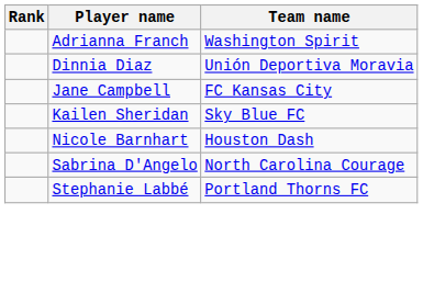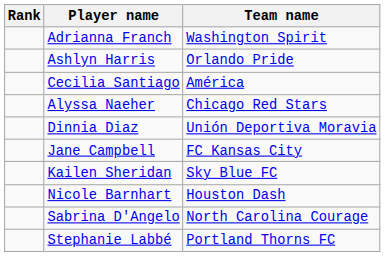 <table class="wikitable">
 <tr>
 <th>Rank</th>
 <th>Player name</th>
 <th>Team name</th>
 </tr>
 <tr>
 <td></td>
 <td> <a href='#'>Adrianna Franch</a></td>
 <td> <a href='#'>Washington Spirit</a></td>
+</tr>
+<tr>
+<td></td>
+<td> <a href='#'>Ashlyn Harris</a></td>
+<td> <a href='#'>Orlando Pride</a></td>
+</tr>
+<tr>
+<td></td>
+<td> <a href='#'>Cecilia Santiago</a></td>
+<td> <a href='#'>América</a></td>
+</tr>
+<tr>
+<td></td>
+<td> <a href='#'>Alyssa Naeher</a></td>
+<td> <a href='#'>Chicago Red Stars</a></td>
 </tr>
 <tr>
 <td></td>
 <td> <a href='#'>Dinnia Diaz</a></td>
 <td> <a href='#'>Unión Deportiva Moravia</a></td>
 </tr>
 <tr>
 <td></td>
 <td> <a href='#'>Jane Campbell</a></td>
 <td> <a href='#'>FC Kansas City</a></td>
 </tr>
 <tr>
 <td></td>
 <td> <a href='#'>Kailen Sheridan</a></td>
 <td> <a href='#'>Sky Blue FC</a></td>
 </tr>
 <tr>
 <td></td>
 <td> <a href='#'>Nicole Barnhart</a></td>
 <td> <a href='#'>Houston Dash</a></td>
 </tr>
 <tr>
 <td></td>
 <td> <a href='#'>Sabrina D'Angelo</a></td>
 <td> <a href='#'>North Carolina Courage</a></td>
 </tr>
 <tr>
 <td></td>
 <td> <a href='#'>Stephanie Labbé</a></td>
 <td> <a href='#'>Portland Thorns FC</a></td>
 </tr>
 </table>
